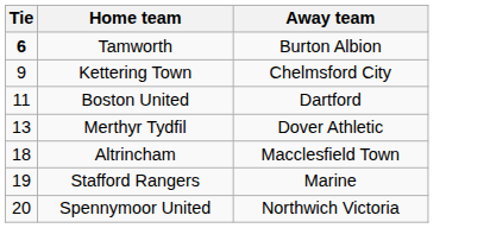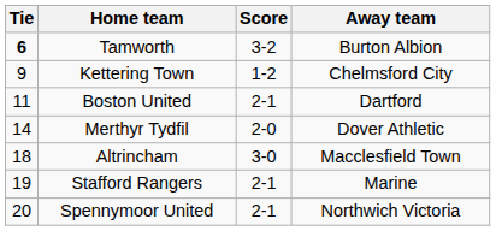 <table class="wikitable" style="text-align:center;">
 <tr>
 <th width=20>Tie</th>
 <th width=175>Home team</th>
+<th width=20>Score</th>
 <th width=175>Away team</th>
 </tr>
 <tr>
 <td><strong>6</strong></td>
 <td>Tamworth</td>
+<td>3-2</td>
 <td>Burton Albion</td>
 </tr>
 <tr>
 <td>9</td>
 <td>Kettering Town</td>
+<td>1-2</td>
 <td>Chelmsford City</td>
 </tr>
 <tr>
 <td>11</td>
 <td>Boston United</td>
+<td>2-1</td>
 <td>Dartford</td>
 </tr>
 <tr>
-<td>13</td>
+<td>14</td>
 <td>Merthyr Tydfil</td>
+<td>2-0</td>
 <td>Dover Athletic</td>
 </tr>
 <tr>
 <td>18</td>
 <td>Altrincham</td>
+<td>3-0</td>
 <td>Macclesfield Town</td>
 </tr>
 <tr>
 <td>19</td>
 <td>Stafford Rangers</td>
+<td>2-1</td>
 <td>Marine</td>
 </tr>
 <tr>
 <td>20</td>
 <td>Spennymoor United</td>
+<td>2-1</td>
 <td>Northwich Victoria</td>
 </tr>
 </table>
